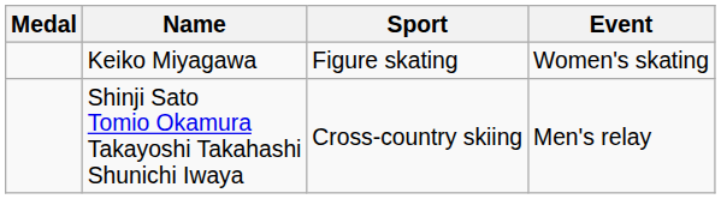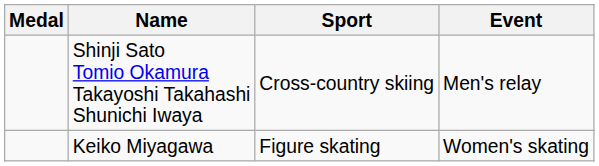 <table class="wikitable sortable" style="font-size: 95%;">
 <tr>
 <th>Medal</th>
 <th>Name</th>
 <th>Sport</th>
 <th>Event</th>
 </tr>
 <tr>
 <td></td>
+<td>Shinji Sato<br><a href='#'>Tomio Okamura</a><br>Takayoshi Takahashi<br>Shunichi Iwaya</td>
+<td>Cross-country skiing</td>
+<td>Men's relay</td>
+</tr>
+<tr>
+<td></td>
 <td>Keiko Miyagawa</td>
 <td>Figure skating</td>
 <td>Women's skating</td>
 </tr>
-<tr>
-<td></td>
-<td>Shinji Sato<br><a href='#'>Tomio Okamura</a><br>Takayoshi Takahashi<br>Shunichi Iwaya</td>
-<td>Cross-country skiing</td>
-<td>Men's relay</td>
-</tr>
 </table>
